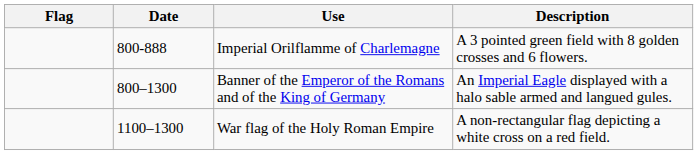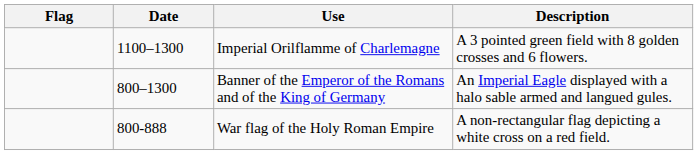 <table class="wikitable">
 <tr>
 <th style="width:110px;">Flag</th>
 <th style="width:100px;">Date</th>
 <th style="width:250px;">Use</th>
 <th style="width:250px;">Description</th>
 </tr>
 <tr>
 <td></td>
-<td>800-888</td>
+<td>1100–1300</td>
 <td>Imperial Orilflamme of <a href='#'>Charlemagne</a></td>
 <td>A 3 pointed green field with 8 golden crosses and 6 flowers.</td>
 </tr>
 <tr>
 <td></td>
 <td>800–1300</td>
 <td>Banner of the <a href='#'>Emperor of the Romans</a> and of the <a href='#'>King of Germany</a></td>
 <td>An <a href='#'>Imperial Eagle</a> displayed with a halo sable armed and langued gules.</td>
 </tr>
 <tr>
 <td></td>
-<td>1100–1300</td>
+<td>800-888</td>
 <td>War flag of the Holy Roman Empire</td>
 <td>A non-rectangular flag depicting a white cross on a red field.</td>
 </tr>
 </table>
